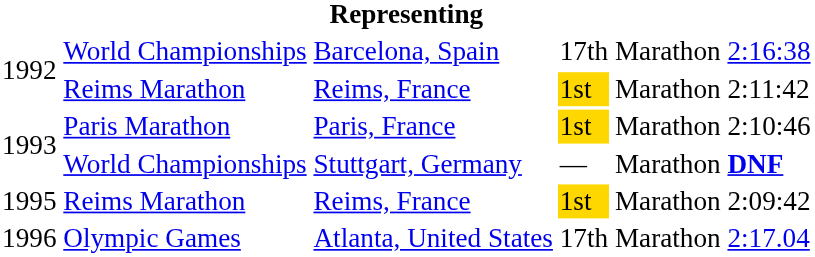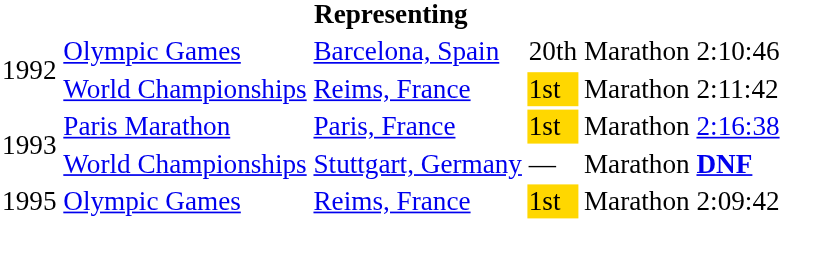 <table>
 <tr>
 <th colspan="6">Representing </th>
 </tr>
 <tr>
 <td rowspan=2>1992</td>
-<td><a href='#'>World Championships</a></td>
+<td><a href='#'>Olympic Games</a></td>
 <td><a href='#'>Barcelona, Spain</a></td>
-<td>17th</td>
+<td>20th</td>
 <td>Marathon</td>
-<td><a href='#'>2:16:38</a></td>
+<td>2:10:46</td>
 </tr>
 <tr>
-<td><a href='#'>Reims Marathon</a></td>
+<td><a href='#'>World Championships</a></td>
 <td><a href='#'>Reims, France</a></td>
 <td bgcolor="gold">1st</td>
 <td>Marathon</td>
 <td>2:11:42</td>
 </tr>
 <tr>
 <td rowspan=2>1993</td>
 <td><a href='#'>Paris Marathon</a></td>
 <td><a href='#'>Paris, France</a></td>
 <td bgcolor="gold">1st</td>
 <td>Marathon</td>
-<td>2:10:46</td>
+<td><a href='#'>2:16:38</a></td>
 </tr>
 <tr>
 <td><a href='#'>World Championships</a></td>
 <td><a href='#'>Stuttgart, Germany</a></td>
 <td>—</td>
 <td>Marathon</td>
 <td><strong><a href='#'>DNF</a></strong></td>
 </tr>
 <tr>
 <td>1995</td>
-<td><a href='#'>Reims Marathon</a></td>
+<td><a href='#'>Olympic Games</a></td>
 <td><a href='#'>Reims, France</a></td>
 <td bgcolor="gold">1st</td>
 <td>Marathon</td>
 <td>2:09:42</td>
 </tr>
-<tr>
-<td>1996</td>
-<td><a href='#'>Olympic Games</a></td>
-<td><a href='#'>Atlanta, United States</a></td>
-<td>17th</td>
-<td>Marathon</td>
-<td><a href='#'>2:17.04</a></td>
-</tr>
 </table>
